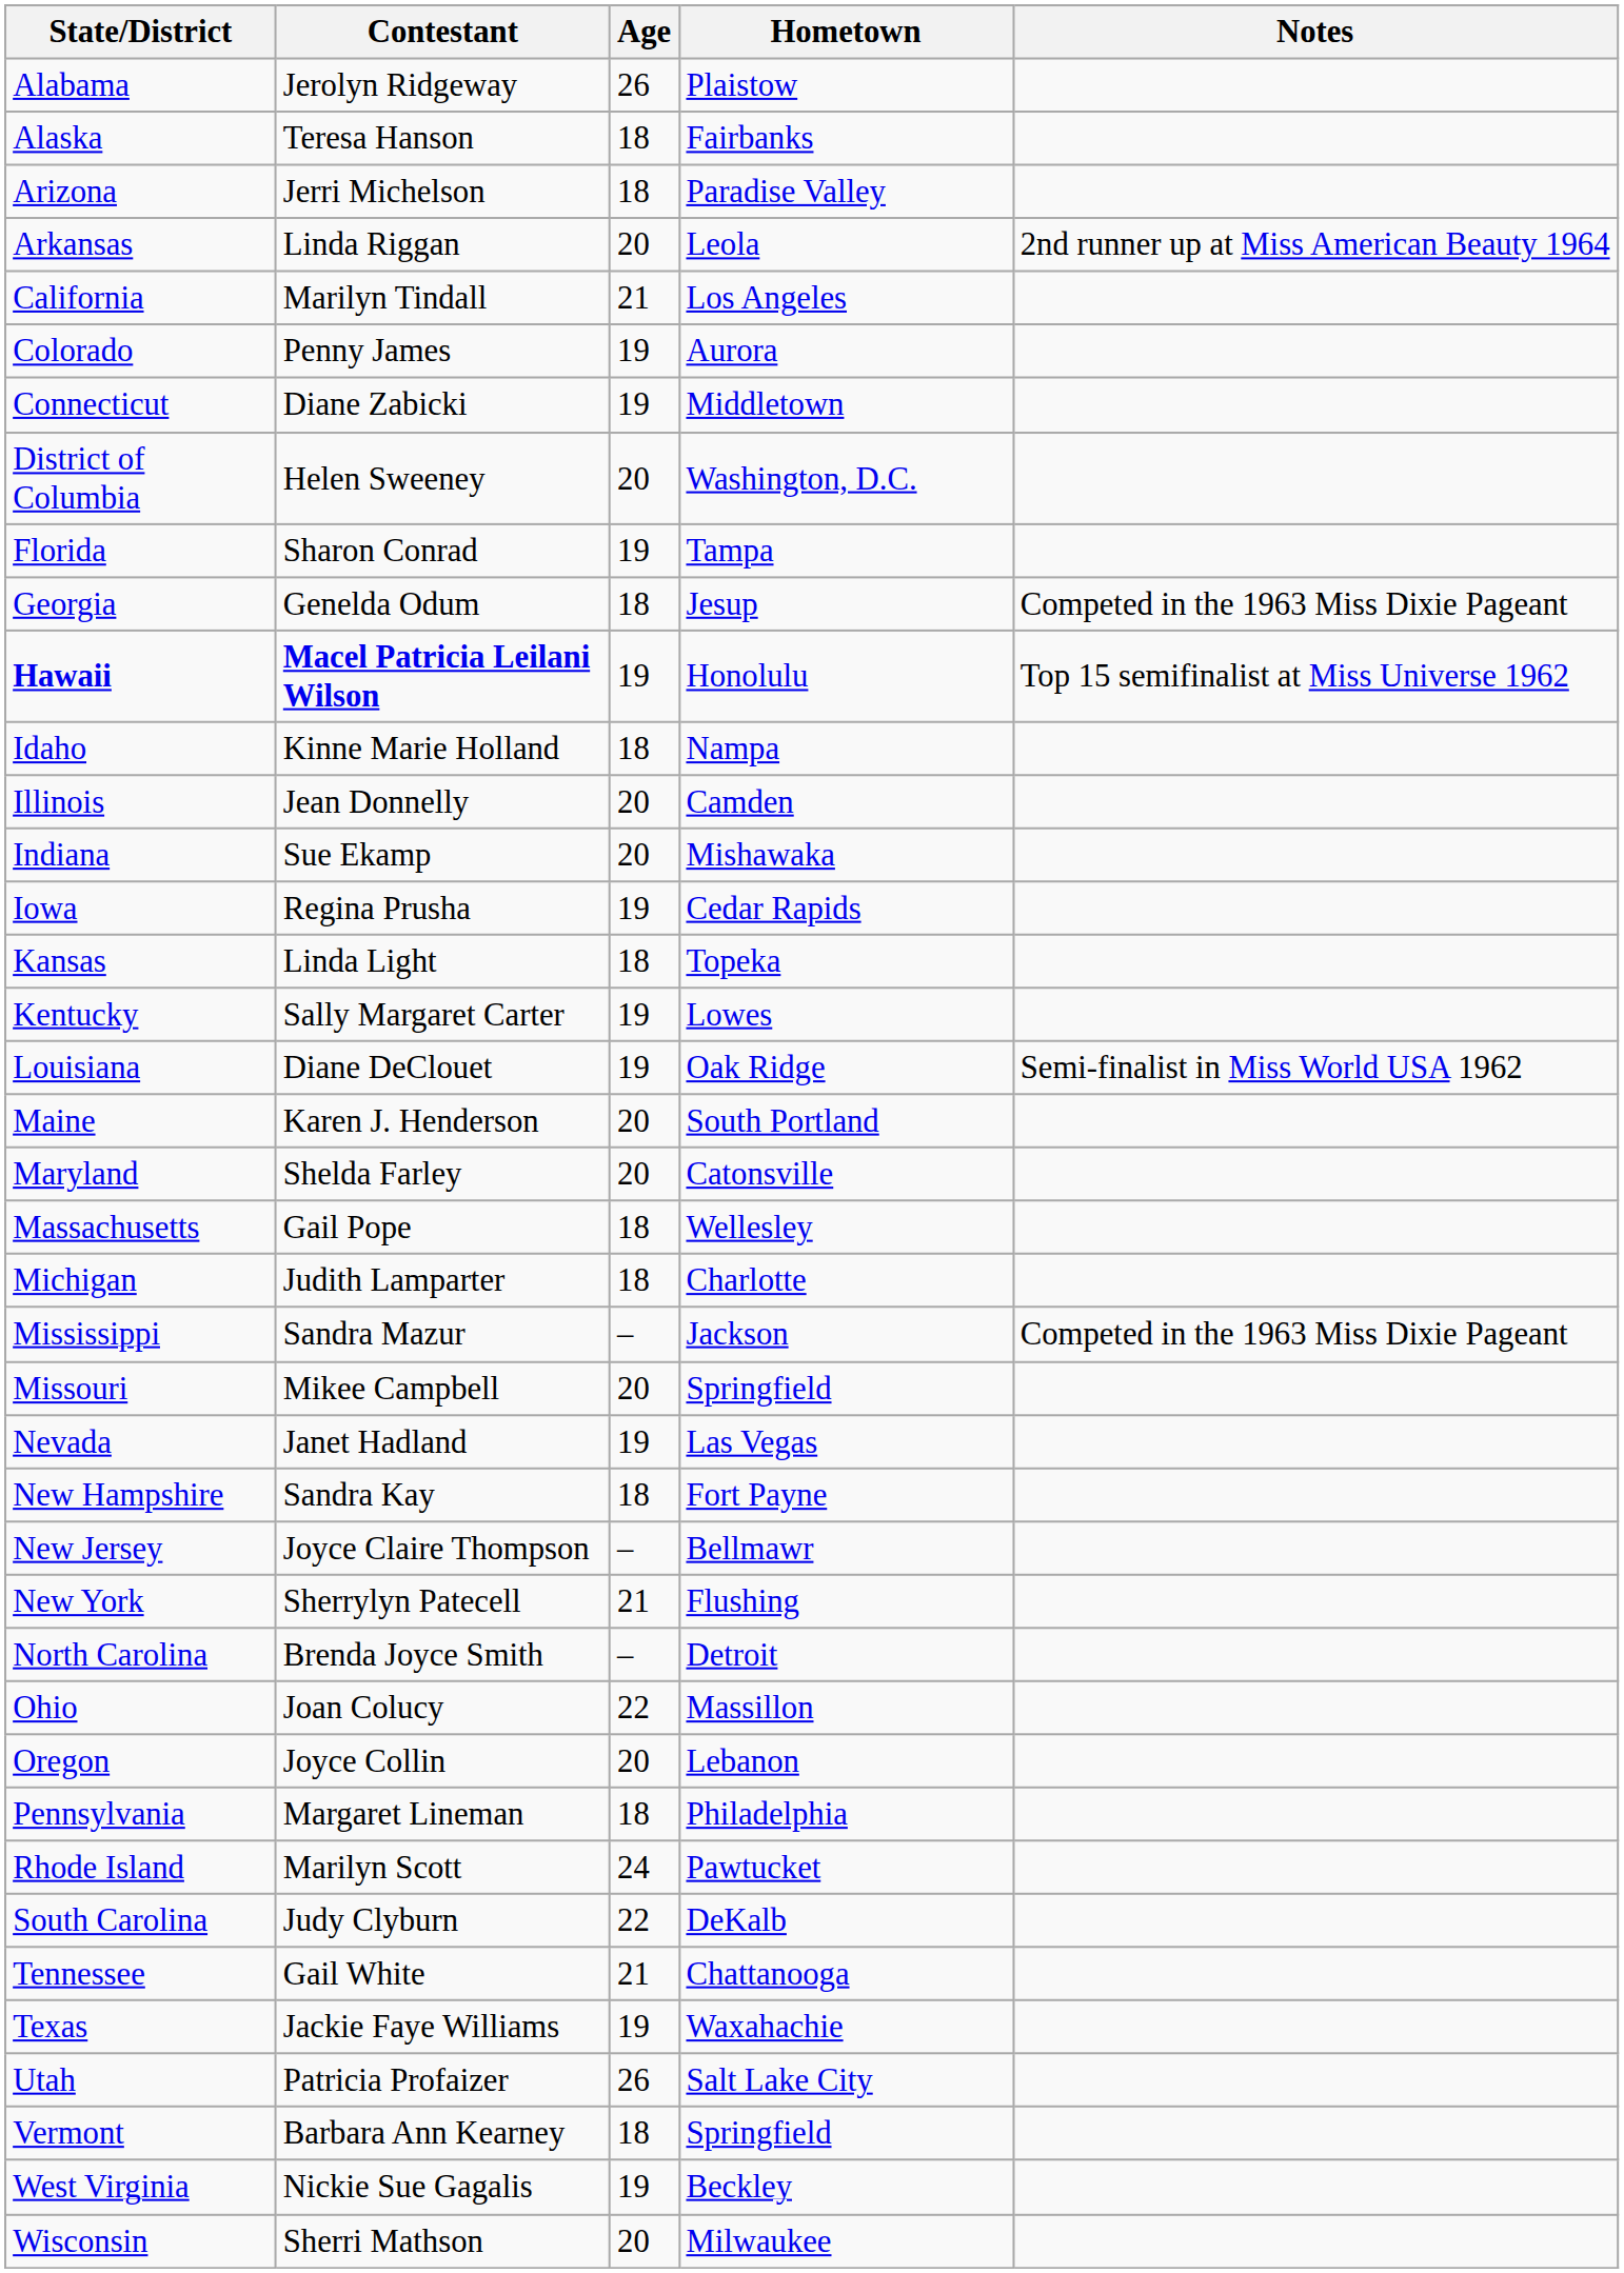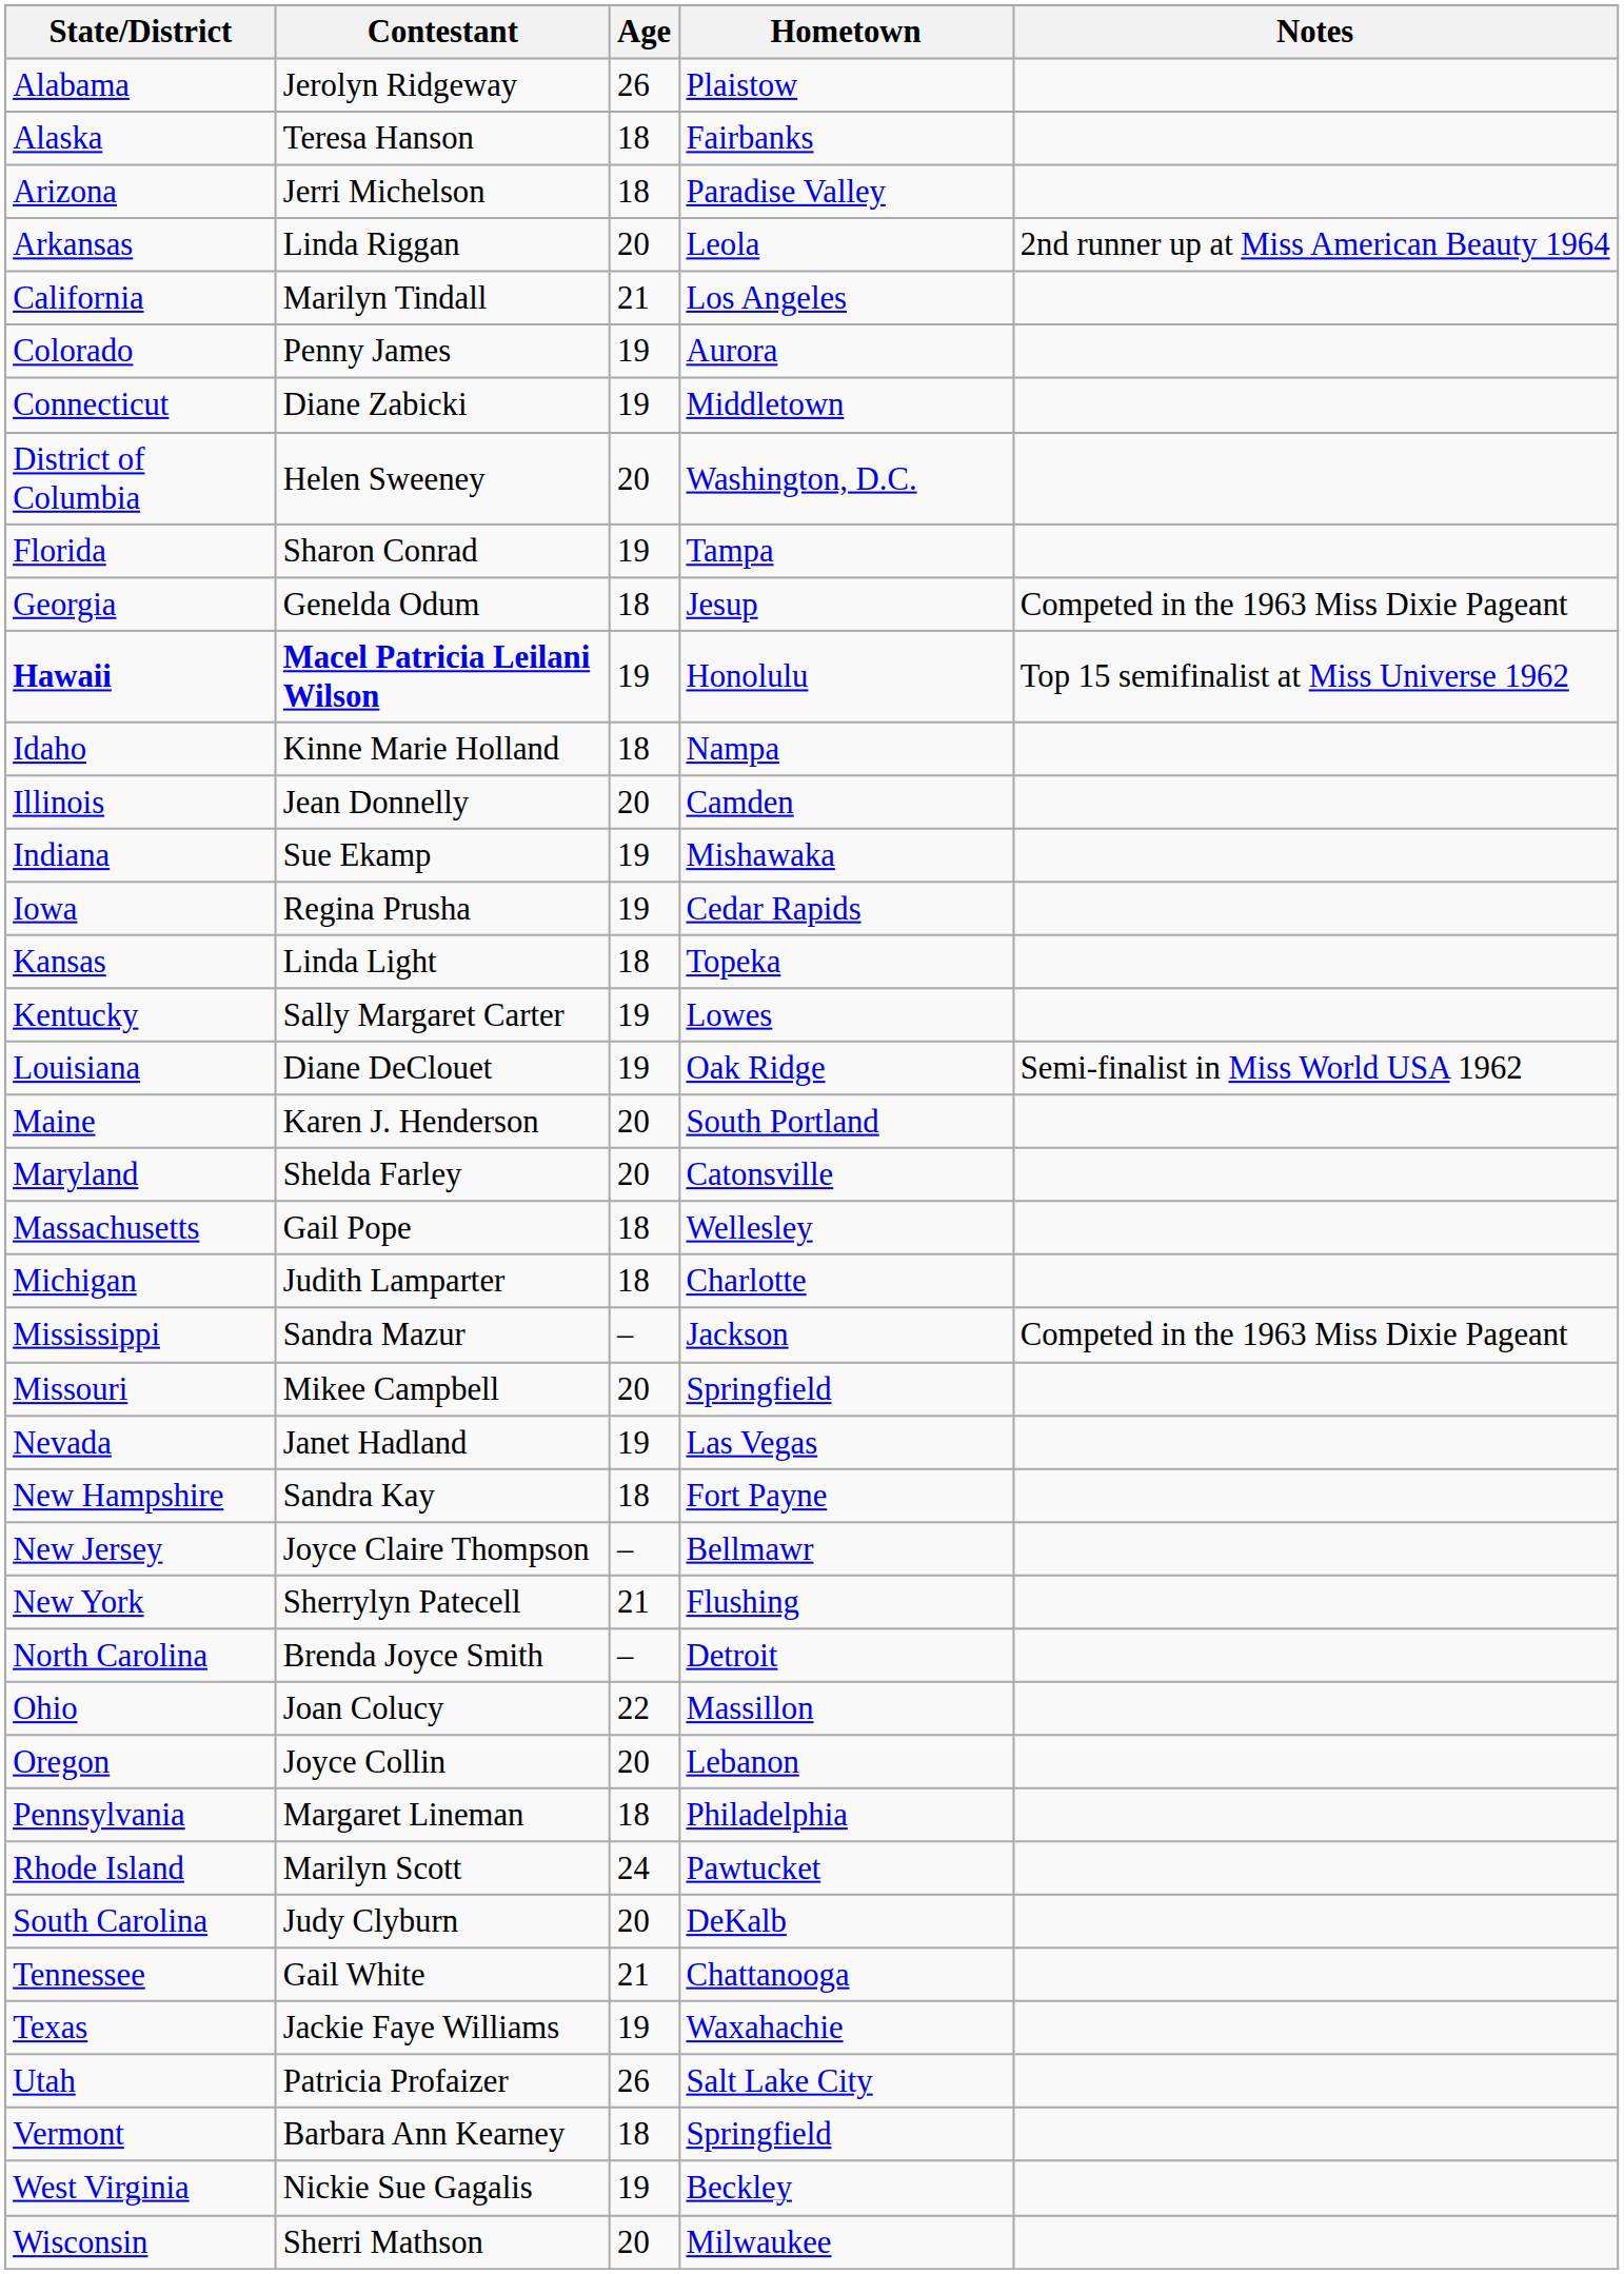 <table class="wikitable sortable" style="font-size: 95%;">
 <tr>
 <th width=120>State/District</th>
 <th width=150>Contestant</th>
 <th>Age</th>
 <th width=150>Hometown</th>
 <th>Notes</th>
 </tr>
 <tr>
 <td><a href='#'>Alabama</a></td>
 <td>Jerolyn Ridgeway</td>
 <td>26</td>
 <td><a href='#'>Plaistow</a></td>
 <td></td>
 </tr>
 <tr>
 <td><a href='#'>Alaska</a></td>
 <td>Teresa Hanson</td>
 <td>18</td>
 <td><a href='#'>Fairbanks</a></td>
 <td></td>
 </tr>
 <tr>
 <td><a href='#'>Arizona</a></td>
 <td>Jerri Michelson</td>
 <td>18</td>
 <td><a href='#'>Paradise Valley</a></td>
 <td></td>
 </tr>
 <tr>
 <td><a href='#'>Arkansas</a></td>
 <td>Linda Riggan</td>
 <td>20</td>
 <td><a href='#'>Leola</a></td>
 <td>2nd runner up at <a href='#'>Miss American Beauty 1964</a></td>
 </tr>
 <tr>
 <td><a href='#'>California</a></td>
 <td>Marilyn Tindall</td>
 <td>21</td>
 <td><a href='#'>Los Angeles</a></td>
 <td></td>
 </tr>
 <tr>
 <td><a href='#'>Colorado</a></td>
 <td>Penny James</td>
 <td>19</td>
 <td><a href='#'>Aurora</a></td>
 <td></td>
 </tr>
 <tr>
 <td><a href='#'>Connecticut</a></td>
 <td>Diane Zabicki</td>
 <td>19</td>
 <td><a href='#'>Middletown</a></td>
 <td></td>
 </tr>
 <tr>
 <td><a href='#'>District of Columbia</a></td>
 <td>Helen Sweeney</td>
 <td>20</td>
 <td><a href='#'>Washington, D.C.</a></td>
 <td></td>
 </tr>
 <tr>
 <td><a href='#'>Florida</a></td>
 <td>Sharon Conrad</td>
 <td>19</td>
 <td><a href='#'>Tampa</a></td>
 <td></td>
 </tr>
 <tr>
 <td><a href='#'>Georgia</a></td>
 <td>Genelda Odum</td>
 <td>18</td>
 <td><a href='#'>Jesup</a></td>
 <td>Competed in the 1963 Miss Dixie Pageant</td>
 </tr>
 <tr>
 <td><strong><a href='#'>Hawaii</a></strong></td>
 <td><strong><a href='#'>Macel Patricia Leilani Wilson</a></strong></td>
 <td>19</td>
 <td><a href='#'>Honolulu</a></td>
 <td>Top 15 semifinalist at <a href='#'>Miss Universe 1962</a></td>
 </tr>
 <tr>
 <td><a href='#'>Idaho</a></td>
 <td>Kinne Marie Holland</td>
 <td>18</td>
 <td><a href='#'>Nampa</a></td>
 <td></td>
 </tr>
 <tr>
 <td><a href='#'>Illinois</a></td>
 <td>Jean Donnelly</td>
 <td>20</td>
 <td><a href='#'>Camden</a></td>
 <td></td>
 </tr>
 <tr>
 <td><a href='#'>Indiana</a></td>
 <td>Sue Ekamp</td>
-<td>20</td>
+<td>19</td>
 <td><a href='#'>Mishawaka</a></td>
 <td></td>
 </tr>
 <tr>
 <td><a href='#'>Iowa</a></td>
 <td>Regina Prusha</td>
 <td>19</td>
 <td><a href='#'>Cedar Rapids</a></td>
 <td></td>
 </tr>
 <tr>
 <td><a href='#'>Kansas</a></td>
 <td>Linda Light</td>
 <td>18</td>
 <td><a href='#'>Topeka</a></td>
 <td></td>
 </tr>
 <tr>
 <td><a href='#'>Kentucky</a></td>
 <td>Sally Margaret Carter</td>
 <td>19</td>
 <td><a href='#'>Lowes</a></td>
 <td></td>
 </tr>
 <tr>
 <td><a href='#'>Louisiana</a></td>
 <td>Diane DeClouet</td>
 <td>19</td>
 <td><a href='#'>Oak Ridge</a></td>
 <td>Semi-finalist in <a href='#'>Miss World USA</a> 1962</td>
 </tr>
 <tr>
 <td><a href='#'>Maine</a></td>
 <td>Karen J. Henderson</td>
 <td>20</td>
 <td><a href='#'>South Portland</a></td>
 <td></td>
 </tr>
 <tr>
 <td><a href='#'>Maryland</a></td>
 <td>Shelda Farley</td>
 <td>20</td>
 <td><a href='#'>Catonsville</a></td>
 <td></td>
 </tr>
 <tr>
 <td><a href='#'>Massachusetts</a></td>
 <td>Gail Pope</td>
 <td>18</td>
 <td><a href='#'>Wellesley</a></td>
 <td></td>
 </tr>
 <tr>
 <td><a href='#'>Michigan</a></td>
 <td>Judith Lamparter</td>
 <td>18</td>
 <td><a href='#'>Charlotte</a></td>
 <td></td>
 </tr>
 <tr>
 <td><a href='#'>Mississippi</a></td>
 <td>Sandra Mazur</td>
 <td>–</td>
 <td><a href='#'>Jackson</a></td>
 <td>Competed in the 1963 Miss Dixie Pageant</td>
 </tr>
 <tr>
 <td><a href='#'>Missouri</a></td>
 <td>Mikee Campbell</td>
 <td>20</td>
 <td><a href='#'>Springfield</a></td>
 <td></td>
 </tr>
 <tr>
 <td><a href='#'>Nevada</a></td>
 <td>Janet Hadland</td>
 <td>19</td>
 <td><a href='#'>Las Vegas</a></td>
 <td></td>
 </tr>
 <tr>
 <td><a href='#'>New Hampshire</a></td>
 <td>Sandra Kay</td>
 <td>18</td>
 <td><a href='#'>Fort Payne</a></td>
 <td></td>
 </tr>
 <tr>
 <td><a href='#'>New Jersey</a></td>
 <td>Joyce Claire Thompson</td>
 <td>–</td>
 <td><a href='#'>Bellmawr</a></td>
 <td></td>
 </tr>
 <tr>
 <td><a href='#'>New York</a></td>
 <td>Sherrylyn Patecell</td>
 <td>21</td>
 <td><a href='#'>Flushing</a></td>
 <td></td>
 </tr>
 <tr>
 <td><a href='#'>North Carolina</a></td>
 <td>Brenda Joyce Smith</td>
 <td>–</td>
 <td><a href='#'>Detroit</a></td>
 <td></td>
 </tr>
 <tr>
 <td><a href='#'>Ohio</a></td>
 <td>Joan Colucy</td>
 <td>22</td>
 <td><a href='#'>Massillon</a></td>
 <td></td>
 </tr>
 <tr>
 <td><a href='#'>Oregon</a></td>
 <td>Joyce Collin</td>
 <td>20</td>
 <td><a href='#'>Lebanon</a></td>
 <td></td>
 </tr>
 <tr>
 <td><a href='#'>Pennsylvania</a></td>
 <td>Margaret Lineman</td>
 <td>18</td>
 <td><a href='#'>Philadelphia</a></td>
 <td></td>
 </tr>
 <tr>
 <td><a href='#'>Rhode Island</a></td>
 <td>Marilyn Scott</td>
 <td>24</td>
 <td><a href='#'>Pawtucket</a></td>
 <td></td>
 </tr>
 <tr>
 <td><a href='#'>South Carolina</a></td>
 <td>Judy Clyburn</td>
-<td>22</td>
+<td>20</td>
 <td><a href='#'>DeKalb</a></td>
 <td></td>
 </tr>
 <tr>
 <td><a href='#'>Tennessee</a></td>
 <td>Gail White</td>
 <td>21</td>
 <td><a href='#'>Chattanooga</a></td>
 <td></td>
 </tr>
 <tr>
 <td><a href='#'>Texas</a></td>
 <td>Jackie Faye Williams</td>
 <td>19</td>
 <td><a href='#'>Waxahachie</a></td>
 <td></td>
 </tr>
 <tr>
 <td><a href='#'>Utah</a></td>
 <td>Patricia Profaizer</td>
 <td>26</td>
 <td><a href='#'>Salt Lake City</a></td>
 <td></td>
 </tr>
 <tr>
 <td><a href='#'>Vermont</a></td>
 <td>Barbara Ann Kearney</td>
 <td>18</td>
 <td><a href='#'>Springfield</a></td>
 <td></td>
 </tr>
 <tr>
 <td><a href='#'>West Virginia</a></td>
 <td>Nickie Sue Gagalis</td>
 <td>19</td>
 <td><a href='#'>Beckley</a></td>
 <td></td>
 </tr>
 <tr>
 <td><a href='#'>Wisconsin</a></td>
 <td>Sherri Mathson</td>
 <td>20</td>
 <td><a href='#'>Milwaukee</a></td>
 <td></td>
 </tr>
 </table>
